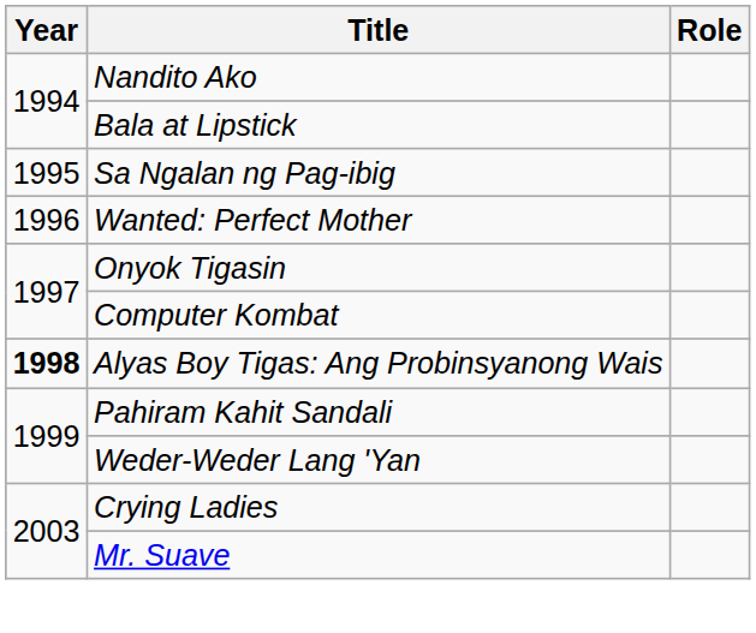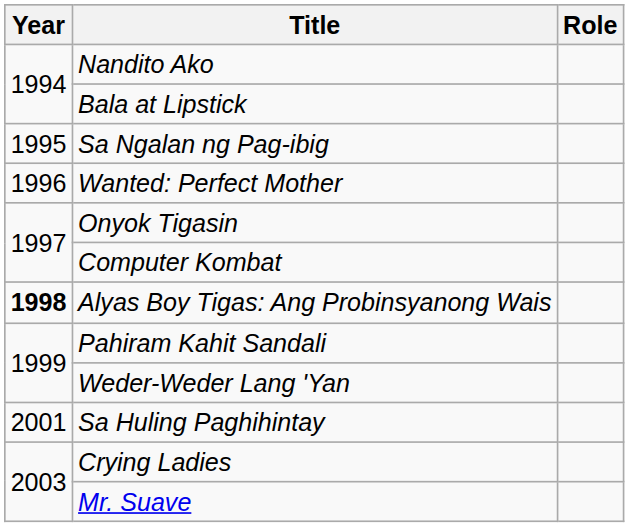 <table class="wikitable" style="font-size: 95%;">
 <tr>
 <th>Year</th>
 <th>Title</th>
 <th>Role</th>
 </tr>
 <tr>
 <td rowspan="2">1994</td>
 <td><em>Nandito Ako</em></td>
 <td> </td>
 </tr>
 <tr>
 <td><em>Bala at Lipstick</em></td>
 <td> </td>
 </tr>
 <tr>
 <td>1995</td>
 <td><em>Sa Ngalan ng Pag-ibig</em></td>
 <td> </td>
 </tr>
 <tr>
 <td>1996</td>
 <td><em>Wanted: Perfect Mother</em></td>
 <td> </td>
 </tr>
 <tr>
 <td rowspan="2">1997</td>
 <td><em>Onyok Tigasin</em></td>
 <td> </td>
 </tr>
 <tr>
 <td><em>Computer Kombat</em></td>
 <td> </td>
 </tr>
 <tr>
 <td><strong>1998</strong></td>
 <td><em>Alyas Boy Tigas: Ang Probinsyanong Wais</em></td>
 <td> </td>
 </tr>
 <tr>
 <td rowspan="2">1999</td>
 <td><em>Pahiram Kahit Sandali</em></td>
 <td> </td>
 </tr>
 <tr>
 <td><em>Weder-Weder Lang 'Yan</em></td>
 <td> </td>
 </tr>
 <tr>
+<td>2001</td>
+<td><em>Sa Huling Paghihintay</em></td>
+<td> </td>
+</tr>
+<tr>
 <td rowspan="2">2003</td>
 <td><em>Crying Ladies</em></td>
 <td> </td>
 </tr>
 <tr>
 <td><em><a href='#'>Mr. Suave</a></em></td>
 <td> </td>
 </tr>
 </table>
